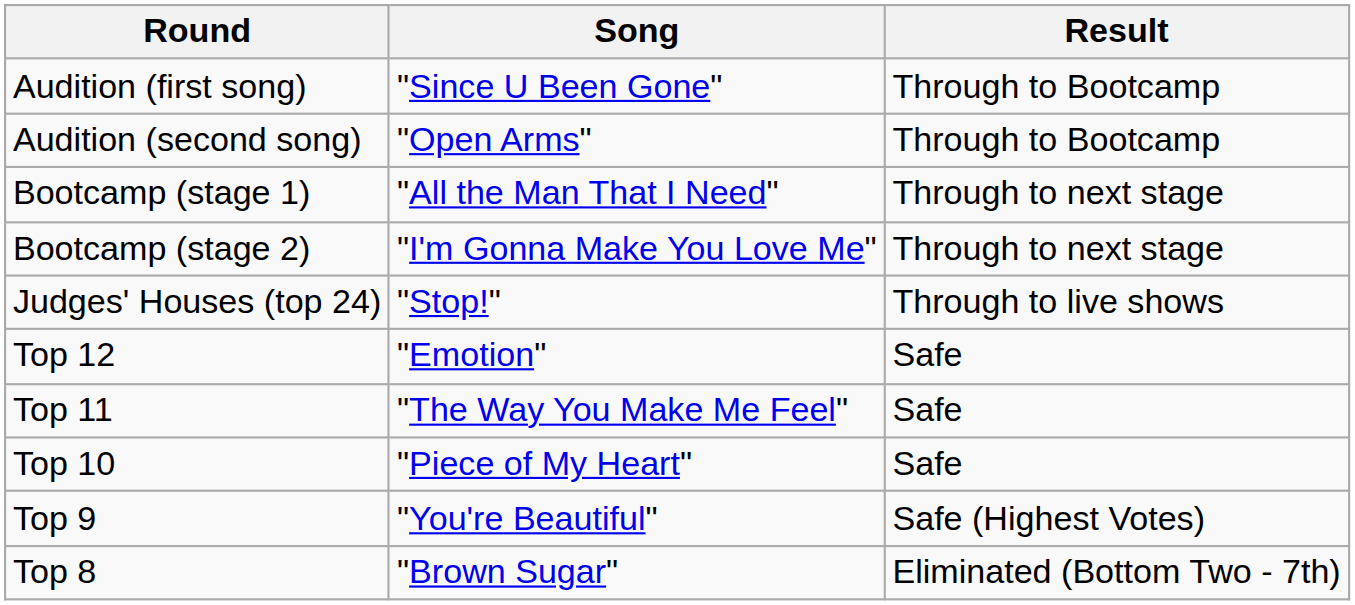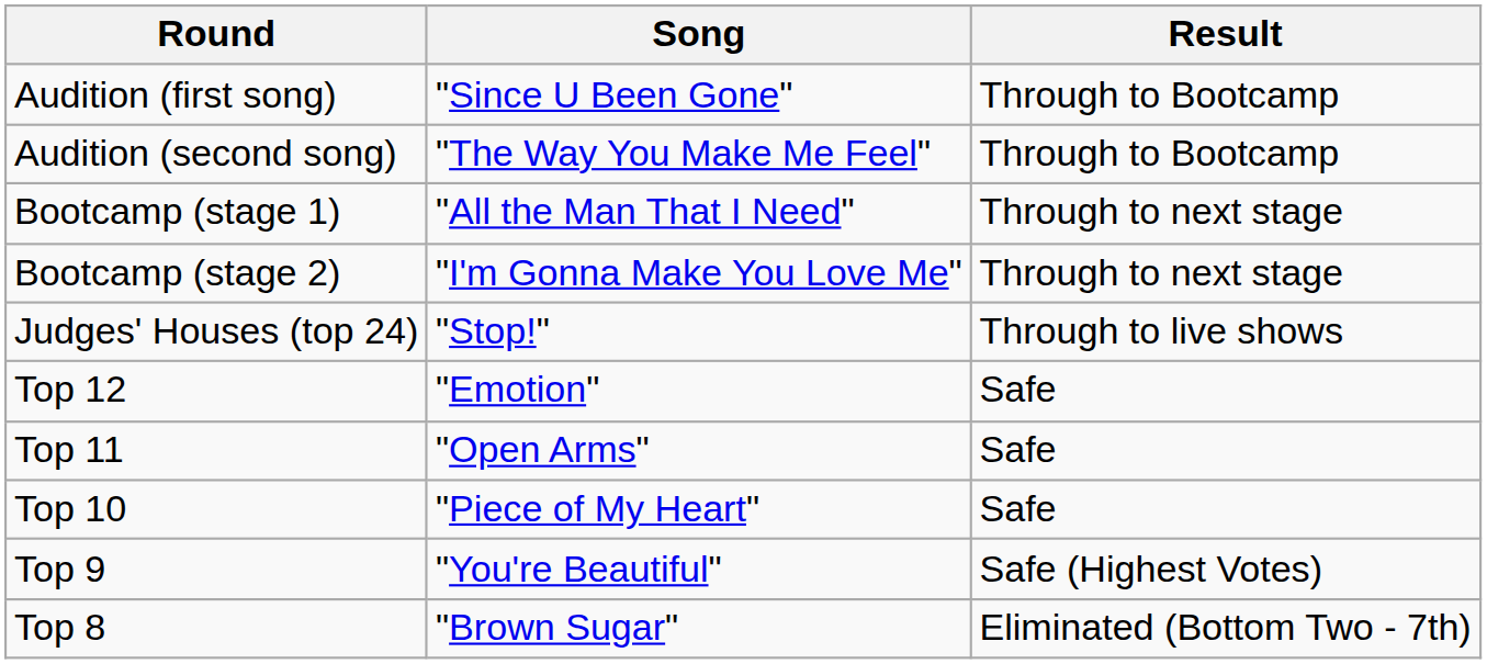 <table class="wikitable">
 <tr>
 <th>Round</th>
 <th>Song</th>
 <th>Result</th>
 </tr>
 <tr>
 <td>Audition (first song)</td>
 <td>"<a href='#'>Since U Been Gone</a>"</td>
 <td>Through to Bootcamp</td>
 </tr>
 <tr>
 <td>Audition (second song)</td>
-<td>"<a href='#'>Open Arms</a>"</td>
+<td>"<a href='#'>The Way You Make Me Feel</a>"</td>
 <td>Through to Bootcamp</td>
 </tr>
 <tr>
 <td>Bootcamp (stage 1)</td>
 <td>"<a href='#'>All the Man That I Need</a>"</td>
 <td>Through to next stage</td>
 </tr>
 <tr>
 <td>Bootcamp (stage 2)</td>
 <td>"<a href='#'>I'm Gonna Make You Love Me</a>"</td>
 <td>Through to next stage</td>
 </tr>
 <tr>
 <td>Judges' Houses (top 24)</td>
 <td>"<a href='#'>Stop!</a>"</td>
 <td>Through to live shows</td>
 </tr>
 <tr>
 <td>Top 12</td>
 <td>"<a href='#'>Emotion</a>"</td>
 <td>Safe</td>
 </tr>
 <tr>
 <td>Top 11</td>
-<td>"<a href='#'>The Way You Make Me Feel</a>"</td>
+<td>"<a href='#'>Open Arms</a>"</td>
 <td>Safe</td>
 </tr>
 <tr>
 <td>Top 10</td>
 <td>"<a href='#'>Piece of My Heart</a>"</td>
 <td>Safe</td>
 </tr>
 <tr>
 <td>Top 9</td>
 <td>"<a href='#'>You're Beautiful</a>"</td>
 <td>Safe (Highest Votes)</td>
 </tr>
 <tr>
 <td>Top 8</td>
 <td>"<a href='#'>Brown Sugar</a>"</td>
 <td>Eliminated (Bottom Two - 7th)</td>
 </tr>
 </table>
